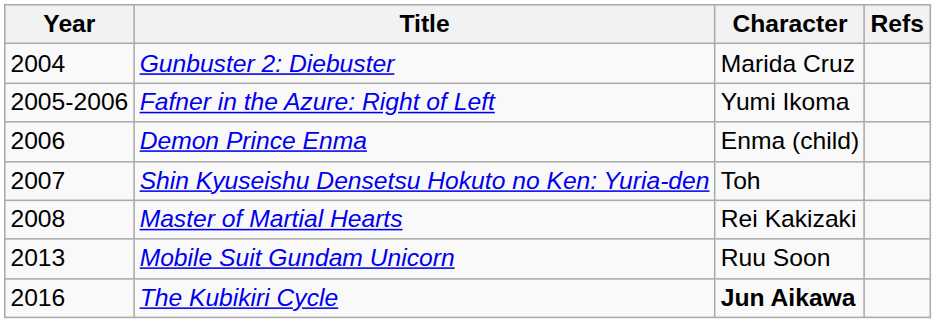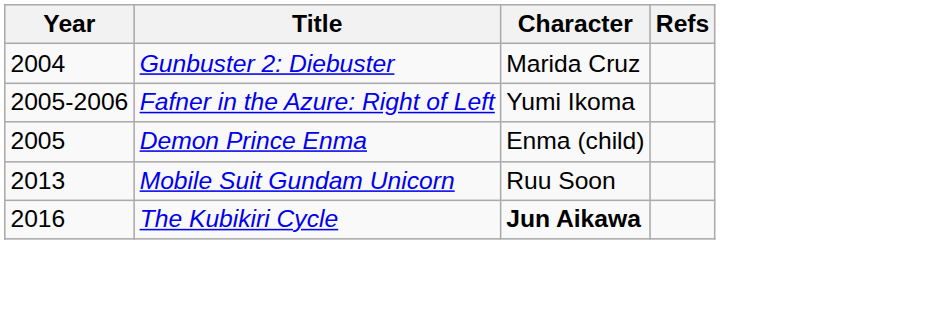 <table class="wikitable sortable">
 <tr>
 <th>Year</th>
 <th>Title</th>
 <th>Character</th>
 <th class="unsortable">Refs</th>
 </tr>
 <tr>
 <td>2004</td>
 <td><em><a href='#'>Gunbuster 2: Diebuster</a></em></td>
 <td>Marida Cruz</td>
 <td></td>
 </tr>
 <tr>
 <td>2005-2006</td>
 <td><em><a href='#'>Fafner in the Azure: Right of Left</a></em></td>
 <td>Yumi Ikoma</td>
 <td></td>
 </tr>
 <tr>
-<td>2006</td>
+<td>2005</td>
 <td><em><a href='#'>Demon Prince Enma</a></em></td>
 <td>Enma (child)</td>
-<td></td>
-</tr>
-<tr>
-<td>2007</td>
-<td><em><a href='#'>Shin Kyuseishu Densetsu Hokuto no Ken: Yuria-den</a></em></td>
-<td>Toh</td>
-<td></td>
-</tr>
-<tr>
-<td>2008</td>
-<td><em><a href='#'>Master of Martial Hearts</a></em></td>
-<td>Rei Kakizaki</td>
 <td></td>
 </tr>
 <tr>
 <td>2013</td>
 <td><em><a href='#'>Mobile Suit Gundam Unicorn</a></em></td>
 <td>Ruu Soon</td>
 <td></td>
 </tr>
 <tr>
 <td>2016</td>
 <td><em><a href='#'>The Kubikiri Cycle</a></em></td>
 <td><strong>Jun Aikawa</strong></td>
 <td></td>
 </tr>
 </table>
